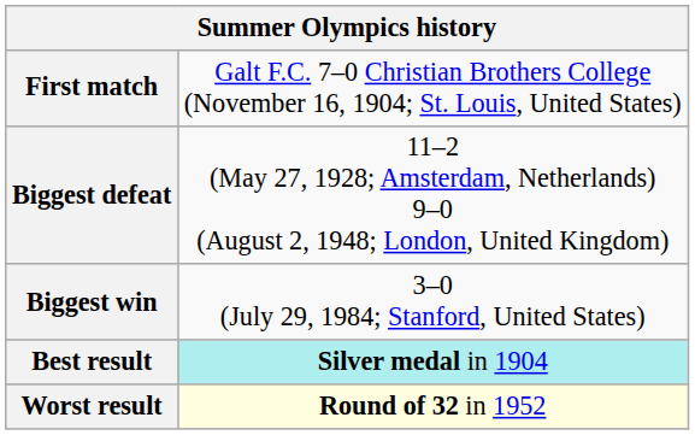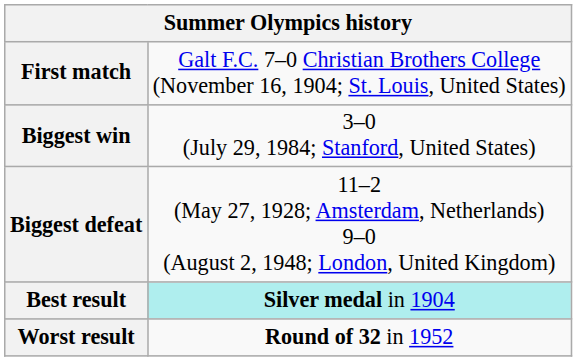 <table class="wikitable collapsible collapsed" style="text-align: center;font-size:90%;">
 <tr>
 <th colspan=2>Summer Olympics history</th>
 </tr>
 <tr>
 <th>First match</th>
 <td> <a href='#'>Galt F.C.</a> 7–0 <a href='#'>Christian Brothers College</a>  <br>(November 16, 1904; <a href='#'>St. Louis</a>, United States)</td>
 </tr>
 <tr>
+<th>Biggest win</th>
+<td> 3–0 <br>(July 29, 1984; <a href='#'>Stanford</a>, United States)</td>
+</tr>
+<tr>
 <th>Biggest defeat</th>
 <td> 11–2 <br>(May 27, 1928; <a href='#'>Amsterdam</a>, Netherlands)<br> 9–0 <br>(August 2, 1948; <a href='#'>London</a>, United Kingdom)</td>
-</tr>
-<tr>
-<th>Biggest win</th>
-<td> 3–0 <br>(July 29, 1984; <a href='#'>Stanford</a>, United States)</td>
 </tr>
 <tr>
 <th>Best result</th>
 <td style="background: paleturquoise;"><strong>Silver medal</strong> in <a href='#'>1904</a></td>
 </tr>
 <tr>
 <th>Worst result</th>
-<td style="background: lightyellow;"><strong>Round of 32</strong> in <a href='#'>1952</a></td>
+<td><strong>Round of 32</strong> in <a href='#'>1952</a></td>
 </tr>
 </table>
